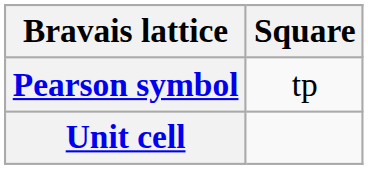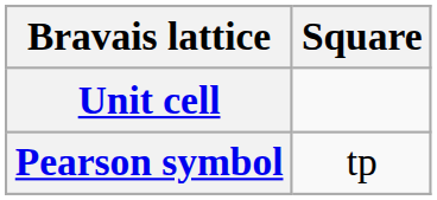 <table class=wikitable>
 <tr>
 <th>Bravais lattice</th>
 <th>Square</th>
 </tr>
+<tr>
+<th><a href='#'>Unit cell</a></th>
+<td></td>
+</tr>
 <tr align=center>
 <th><a href='#'>Pearson symbol</a></th>
 <td>tp</td>
 </tr>
-<tr>
-<th><a href='#'>Unit cell</a></th>
-<td></td>
-</tr>
 </table>
